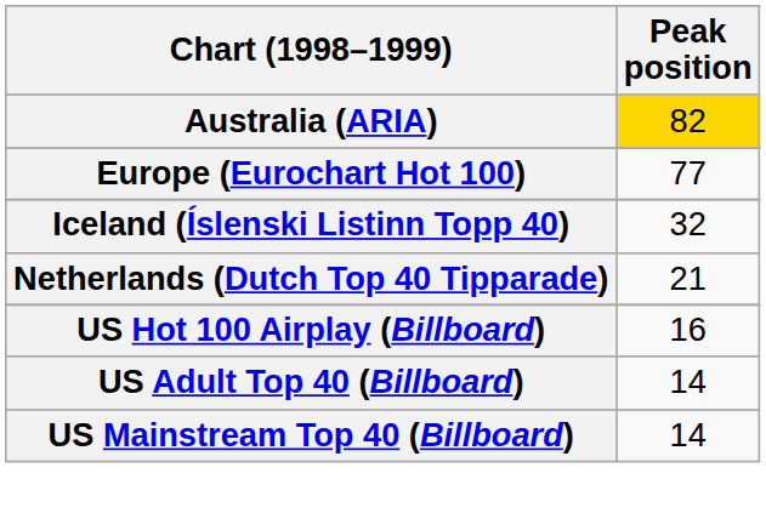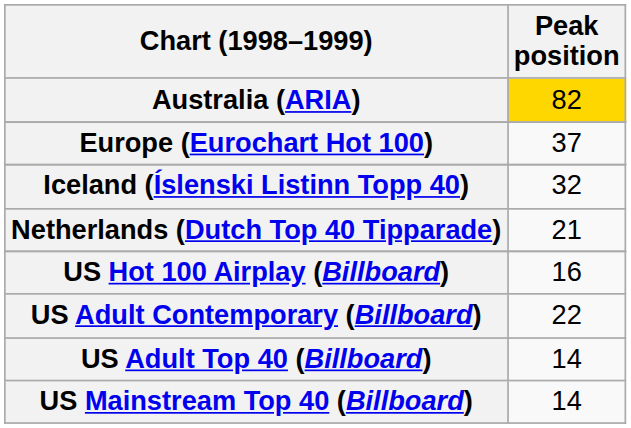 <table class="wikitable sortable plainrowheaders" style="text-align:center">
 <tr>
 <th>Chart (1998–1999)</th>
 <th>Peak<br>position</th>
 </tr>
 <tr>
 <th scope="row">Australia (<a href='#'>ARIA</a>)</th>
 <td style="background: gold;">82</td>
 </tr>
 <tr>
 </tr>
 <tr>
 </tr>
 <tr>
 <th scope="row">Europe (<a href='#'>Eurochart Hot 100</a>)</th>
-<td>77</td>
+<td>37</td>
 </tr>
 <tr>
 </tr>
 <tr>
 <th scope="row">Iceland (<a href='#'>Íslenski Listinn Topp 40</a>)</th>
 <td>32</td>
 </tr>
 <tr>
 <th scope="row">Netherlands (<a href='#'>Dutch Top 40 Tipparade</a>)</th>
 <td>21</td>
 </tr>
 <tr>
 </tr>
 <tr>
 </tr>
 <tr>
 </tr>
 <tr>
 </tr>
 <tr>
 </tr>
 <tr>
 <th scope="row">US <a href='#'>Hot 100 Airplay</a> (<em><a href='#'>Billboard</a></em>)</th>
 <td>16</td>
 </tr>
 <tr>
+<th scope="row">US <a href='#'>Adult Contemporary</a> (<em><a href='#'>Billboard</a></em>)</th>
+<td>22</td>
+</tr>
+<tr>
 <th scope="row">US <a href='#'>Adult Top 40</a> (<em><a href='#'>Billboard</a></em>)</th>
 <td>14</td>
 </tr>
 <tr>
 <th scope="row">US <a href='#'>Mainstream Top 40</a> (<em><a href='#'>Billboard</a></em>)</th>
 <td>14</td>
 </tr>
 </table>
